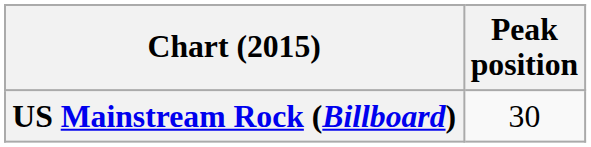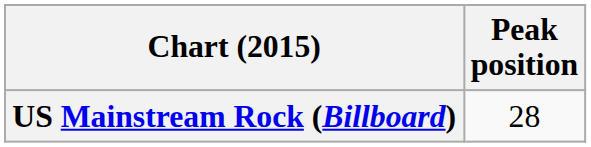 <table class="wikitable sortable plainrowheaders" style="text-align:center">
 <tr>
 <th scope="col">Chart (2015)</th>
 <th scope="col">Peak<br>position</th>
 </tr>
 <tr>
 <th scope="row">US <a href='#'>Mainstream Rock</a> (<em><a href='#'>Billboard</a></em>)</th>
-<td>30</td>
+<td>28</td>
 </tr>
 </table>
